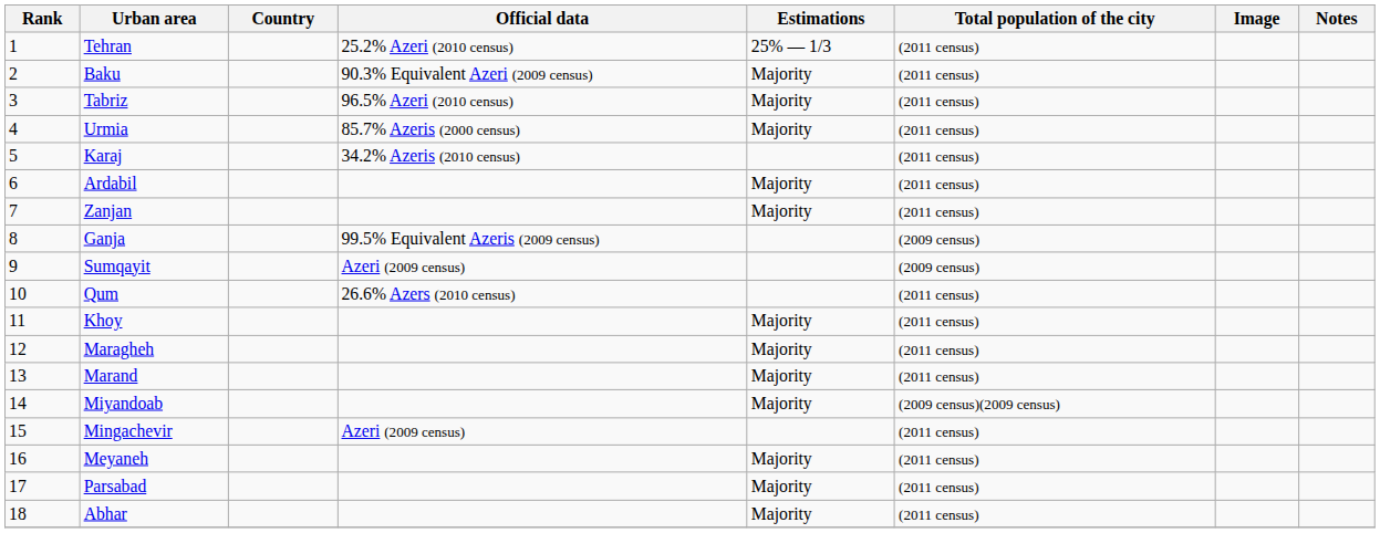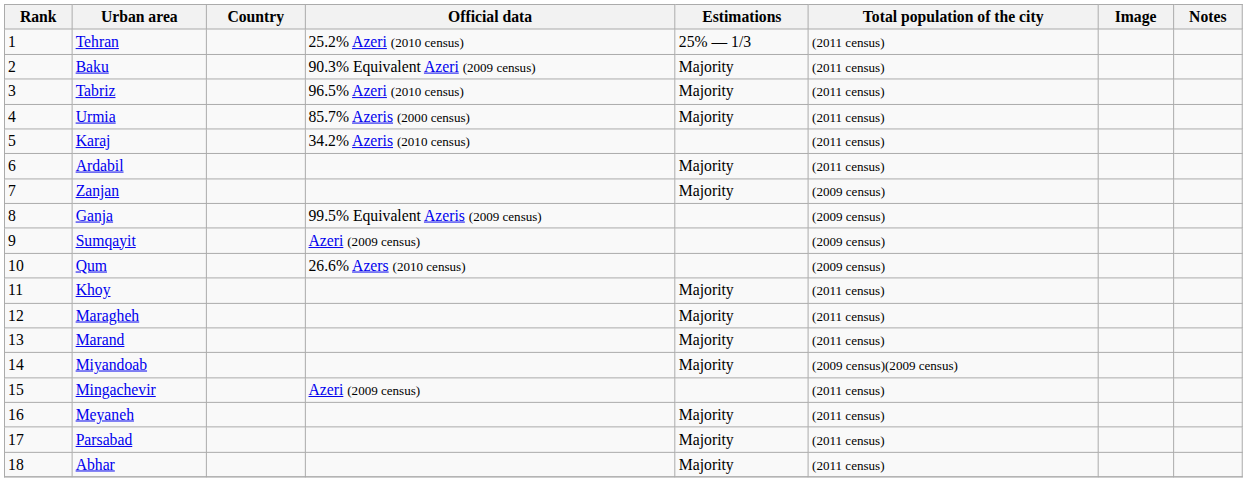 <table class="wikitable plainrowheaders sortable" style="font-size:100%;width:100%">
 <tr>
 <th scope="col">Rank</th>
 <th scope="col">Urban area</th>
 <th scope="col">Country</th>
 <th scope="col">Official data</th>
 <th scope="col">Estimations</th>
 <th scope="col">Total population of the city</th>
 <th scope="col">Image</th>
 <th scope="col">Notes</th>
 </tr>
 <tr>
 <td>1</td>
 <td><a href='#'>Tehran</a></td>
 <td></td>
 <td>25.2% <a href='#'>Azeri</a> <small>(2010 census)</small></td>
 <td>25%   — 1/3 </td>
 <td> <small>(2011 census)</small></td>
 <td></td>
 </tr>
 <tr>
 <td>2</td>
 <td><a href='#'>Baku</a></td>
 <td></td>
 <td>90.3% Equivalent  <a href='#'>Azeri</a> <small>(2009 census)</small></td>
 <td>Majority </td>
 <td> <small>(2011 census)</small></td>
 <td></td>
 <td></td>
 </tr>
 <tr>
 <td>3</td>
 <td><a href='#'>Tabriz</a></td>
 <td></td>
 <td>96.5% <a href='#'>Azeri</a> <small>(2010 census)</small></td>
 <td>Majority </td>
 <td> <small>(2011 census)</small></td>
 <td></td>
 <td></td>
 </tr>
 <tr>
 <td>4</td>
 <td><a href='#'>Urmia</a></td>
 <td></td>
 <td>85.7% <a href='#'>Azeris</a> <small>(2000 census)</small></td>
 <td>Majority </td>
 <td> <small>(2011 census)</small></td>
 <td></td>
 <td></td>
 </tr>
 <tr>
 <td>5</td>
 <td><a href='#'>Karaj</a></td>
 <td></td>
 <td>34.2% <a href='#'>Azeris</a> <small>(2010 census)</small></td>
 <td></td>
 <td> <small>(2011 census)</small></td>
 <td></td>
 <td></td>
 </tr>
 <tr>
 <td>6</td>
 <td><a href='#'>Ardabil</a></td>
 <td></td>
 <td></td>
 <td>Majority </td>
 <td> <small>(2011 census)</small></td>
 <td></td>
 <td></td>
 </tr>
 <tr>
 <td>7</td>
 <td><a href='#'>Zanjan</a></td>
 <td></td>
 <td></td>
 <td>Majority </td>
-<td> <small>(2011 census)</small></td>
+<td> <small>(2009 census)</small></td>
 <td></td>
 <td></td>
 </tr>
 <tr>
 <td>8</td>
 <td><a href='#'>Ganja</a></td>
 <td></td>
 <td>99.5% Equivalent  <a href='#'>Azeris</a> <small>(2009 census)</small></td>
 <td></td>
 <td> <small>(2009 census)</small></td>
 <td></td>
 <td></td>
 </tr>
 <tr>
 <td>9</td>
 <td><a href='#'>Sumqayit</a></td>
 <td></td>
 <td> <a href='#'>Azeri</a> <small>(2009 census)</small></td>
 <td></td>
 <td> <small>(2009 census)</small></td>
 <td></td>
 <td></td>
 </tr>
 <tr>
 <td>10</td>
 <td><a href='#'>Qum</a></td>
 <td></td>
 <td>26.6% <a href='#'>Azers</a> <small>(2010 census)</small></td>
 <td></td>
-<td> <small>(2011 census)</small></td>
+<td> <small>(2009 census)</small></td>
 <td></td>
 </tr>
 <tr>
 <td>11</td>
 <td><a href='#'>Khoy</a></td>
 <td></td>
 <td></td>
 <td>Majority </td>
 <td> <small>(2011 census)</small></td>
 <td></td>
 <td></td>
 </tr>
 <tr>
 <td>12</td>
 <td><a href='#'>Maragheh</a></td>
 <td></td>
 <td></td>
 <td>Majority </td>
 <td> <small>(2011 census)</small></td>
 <td></td>
 <td></td>
 </tr>
 <tr>
 <td>13</td>
 <td><a href='#'>Marand</a></td>
 <td></td>
 <td></td>
 <td>Majority </td>
 <td> <small>(2011 census)</small></td>
 <td></td>
 <td></td>
 </tr>
 <tr>
 <td>14</td>
 <td><a href='#'>Miyandoab</a></td>
 <td></td>
 <td></td>
 <td>Majority</td>
 <td> <small>(2009 census)</small><small>(2009 census)</small></td>
 <td></td>
 <td></td>
 </tr>
 <tr>
 <td>15</td>
 <td><a href='#'>Mingachevir</a></td>
 <td></td>
 <td> <a href='#'>Azeri</a> <small>(2009 census)</small></td>
 <td></td>
 <td> <small>(2011 census)</small></td>
 <td></td>
 <td></td>
 </tr>
 <tr>
 <td>16</td>
 <td><a href='#'>Meyaneh</a></td>
 <td></td>
 <td></td>
 <td>Majority </td>
 <td> <small>(2011 census)</small></td>
 <td></td>
 <td></td>
 </tr>
 <tr>
 <td>17</td>
 <td><a href='#'>Parsabad</a></td>
 <td></td>
 <td></td>
 <td>Majority </td>
 <td> <small>(2011 census)</small></td>
 <td></td>
 <td></td>
 </tr>
 <tr>
 <td>18</td>
 <td><a href='#'>Abhar</a></td>
 <td></td>
 <td></td>
 <td>Majority</td>
 <td> <small>(2011 census)</small></td>
 <td></td>
 <td></td>
 </tr>
 <tr>
 </tr>
 </table>
